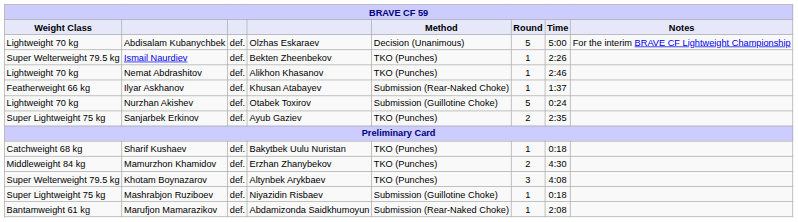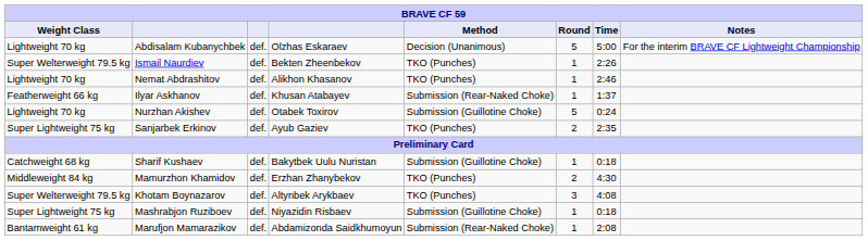 <table class="wikitable" style="font-size: 80%;">
 <tr>
 <th colspan="8" style="background-color: #ccf; color: #000080; text-align: center;"><strong>BRAVE CF 59</strong></th>
 </tr>
 <tr>
 <th colspan="1" style="background-color: #E6E8FA; color: #000000; text-align: center;">Weight Class</th>
 <th colspan="1" style="background-color: #E6E8FA; color: #000000; text-align: center;"></th>
 <th colspan="1" style="background-color: #E6E8FA; color: #000000; text-align: center;"></th>
 <th colspan="1" style="background-color: #E6E8FA; color: #000000; text-align: center;"></th>
 <th colspan="1" style="background-color: #E6E8FA; color: #000000; text-align: center;">Method</th>
 <th colspan="1" style="background-color: #E6E8FA; color: #000000; text-align: center;">Round</th>
 <th colspan="1" style="background-color: #E6E8FA; color: #000000; text-align: center;">Time</th>
 <th colspan="1" style="background-color: #E6E8FA; color: #000000; text-align: center;">Notes</th>
 </tr>
 <tr>
 <td>Lightweight 70 kg</td>
 <td> Abdisalam Kubanychbek</td>
 <td>def.</td>
 <td> Olzhas Eskaraev</td>
 <td>Decision (Unanimous)</td>
 <td align=center>5</td>
 <td align=center>5:00</td>
 <td>For the interim <a href='#'>BRAVE CF Lightweight Championship</a></td>
 </tr>
 <tr>
 <td>Super Welterweight 79.5 kg</td>
 <td> <a href='#'>Ismail Naurdiev</a></td>
 <td>def.</td>
 <td> Bekten Zheenbekov</td>
 <td>TKO (Punches)</td>
 <td align=center>1</td>
 <td align=center>2:26</td>
 <td></td>
 </tr>
 <tr>
 <td>Lightweight 70 kg</td>
 <td> Nemat Abdrashitov</td>
 <td>def.</td>
 <td> Alikhon Khasanov</td>
 <td>TKO (Punches)</td>
 <td align=center>1</td>
 <td align=center>2:46</td>
 <td></td>
 </tr>
 <tr>
 <td>Featherweight 66 kg</td>
 <td> Ilyar Askhanov</td>
 <td>def.</td>
 <td> Khusan Atabayev</td>
 <td>Submission (Rear-Naked Choke)</td>
 <td align=center>1</td>
 <td align=center>1:37</td>
 <td></td>
 </tr>
 <tr>
 <td>Lightweight 70 kg</td>
 <td> Nurzhan Akishev</td>
 <td>def.</td>
 <td> Otabek Toxirov</td>
 <td>Submission (Guillotine Choke)</td>
 <td align=center>5</td>
 <td align=center>0:24</td>
 <td></td>
 </tr>
 <tr>
 <td>Super Lightweight 75 kg</td>
 <td> Sanjarbek Erkinov</td>
 <td>def.</td>
 <td> Ayub Gaziev</td>
 <td>TKO (Punches)</td>
 <td align=center>2</td>
 <td align=center>2:35</td>
 <td></td>
 </tr>
 <tr>
 <th colspan="8" style="background-color: #ccf; color: #000080; text-align: center;"><strong>Preliminary Card</strong></th>
 </tr>
 <tr>
 <td>Catchweight 68 kg</td>
 <td> Sharif Kushaev</td>
 <td>def.</td>
 <td> Bakytbek Uulu Nuristan</td>
-<td>TKO (Punches)</td>
+<td>Submission (Guillotine Choke)</td>
 <td align=center>1</td>
 <td align=center>0:18</td>
 <td></td>
 </tr>
 <tr>
 <td>Middleweight 84 kg</td>
 <td> Mamurzhon Khamidov</td>
 <td>def.</td>
 <td> Erzhan Zhanybekov</td>
 <td>TKO (Punches)</td>
 <td align=center>2</td>
 <td align=center>4:30</td>
 <td></td>
 </tr>
 <tr>
 <td>Super Welterweight 79.5 kg</td>
 <td> Khotam Boynazarov</td>
 <td>def.</td>
 <td> Altynbek Arykbaev</td>
 <td>TKO (Punches)</td>
 <td align=center>3</td>
 <td align=center>4:08</td>
 <td></td>
 </tr>
 <tr>
 <td>Super Lightweight 75 kg</td>
 <td> Mashrabjon Ruziboev</td>
 <td>def.</td>
 <td> Niyazidin Risbaev</td>
 <td>Submission (Guillotine Choke)</td>
 <td align=center>1</td>
 <td align=center>0:18</td>
 <td></td>
 </tr>
 <tr>
 <td>Bantamweight 61 kg</td>
 <td> Marufjon Mamarazikov</td>
 <td>def.</td>
 <td> Abdamizonda Saidkhumoyun</td>
 <td>Submission (Rear-Naked Choke)</td>
 <td align=center>1</td>
 <td align=center>2:08</td>
 <td></td>
 </tr>
 </table>
